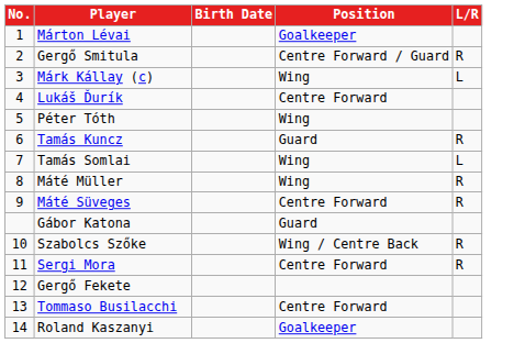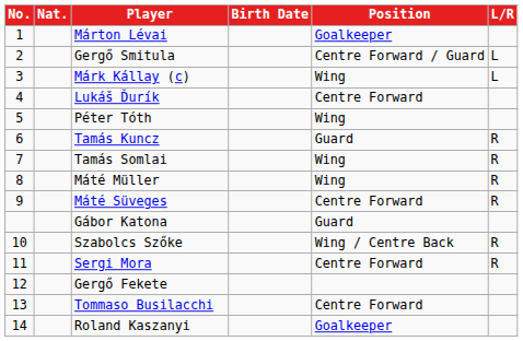 <table class=wikitable bgcolor="#f7f8ff" cellpadding="3" cellspacing="0" border="1" style="font-size: 95%; border: 1px solid #CFB53B; border-collapse: collapse;">
 <tr style="color: #FFFFFF;background:#E62020">
 <td align=center><strong>No.</strong></td>
+<td align=center><strong>Nat.</strong></td>
 <td width=145; align=center><strong>Player</strong></td>
 <td align=center><strong>Birth Date</strong></td>
 <td align=center><strong>Position</strong></td>
 <td align=center><strong>L/R</strong></td>
 </tr>
 <tr>
 <td align=center>1</td>
+<td align=center></td>
 <td><a href='#'>Márton Lévai</a></td>
 <td></td>
 <td><a href='#'>Goalkeeper</a></td>
 <td></td>
 </tr>
 <tr>
 <td align=center>2</td>
+<td align=center></td>
 <td>Gergő Smitula</td>
 <td></td>
 <td>Centre Forward / Guard</td>
-<td>R</td>
+<td>L</td>
 </tr>
 <tr>
 <td align=center>3</td>
+<td align=center></td>
 <td><a href='#'>Márk Kállay</a> (<a href='#'>c</a>)</td>
 <td></td>
 <td>Wing</td>
 <td>L</td>
 </tr>
 <tr>
 <td align=center>4</td>
+<td align=center></td>
 <td><a href='#'>Lukáš Ďurík</a></td>
 <td></td>
 <td>Centre Forward</td>
 <td></td>
 </tr>
 <tr>
 <td align=center>5</td>
+<td align=center></td>
 <td>Péter Tóth</td>
 <td></td>
 <td>Wing</td>
 <td></td>
 </tr>
 <tr>
 <td align=center>6</td>
+<td align=center></td>
 <td><a href='#'>Tamás Kuncz</a></td>
 <td></td>
 <td>Guard</td>
 <td>R</td>
 </tr>
 <tr>
 <td align=center>7</td>
+<td align=center></td>
 <td>Tamás Somlai</td>
 <td></td>
 <td>Wing</td>
-<td>L</td>
+<td>R</td>
 </tr>
 <tr>
 <td align=center>8</td>
+<td align=center></td>
 <td>Máté Müller</td>
 <td></td>
 <td>Wing</td>
 <td>R</td>
 </tr>
 <tr>
 <td align=center>9</td>
+<td align=center></td>
 <td><a href='#'>Máté Süveges</a></td>
 <td></td>
 <td>Centre Forward</td>
 <td>R</td>
 </tr>
 <tr>
+<td align=center></td>
 <td align=center></td>
 <td>Gábor Katona</td>
 <td></td>
 <td>Guard</td>
 <td></td>
 </tr>
 <tr>
 <td align=center>10</td>
+<td align=center></td>
 <td>Szabolcs Szőke</td>
 <td></td>
 <td>Wing / Centre Back</td>
 <td>R</td>
 </tr>
 <tr>
 <td align=center>11</td>
+<td align=center></td>
 <td><a href='#'>Sergi Mora</a></td>
 <td></td>
 <td>Centre Forward</td>
 <td>R</td>
 </tr>
 <tr>
 <td align=center>12</td>
+<td align=center></td>
 <td>Gergő Fekete</td>
 <td></td>
 <td></td>
 <td></td>
 </tr>
 <tr>
 <td align=center>13</td>
+<td align=center></td>
 <td><a href='#'>Tommaso Busilacchi</a></td>
 <td></td>
 <td>Centre Forward</td>
 <td></td>
 </tr>
 <tr>
 <td align=center>14</td>
+<td align=center></td>
 <td>Roland Kaszanyi</td>
 <td></td>
 <td><a href='#'>Goalkeeper</a></td>
 <td></td>
 </tr>
 </table>
